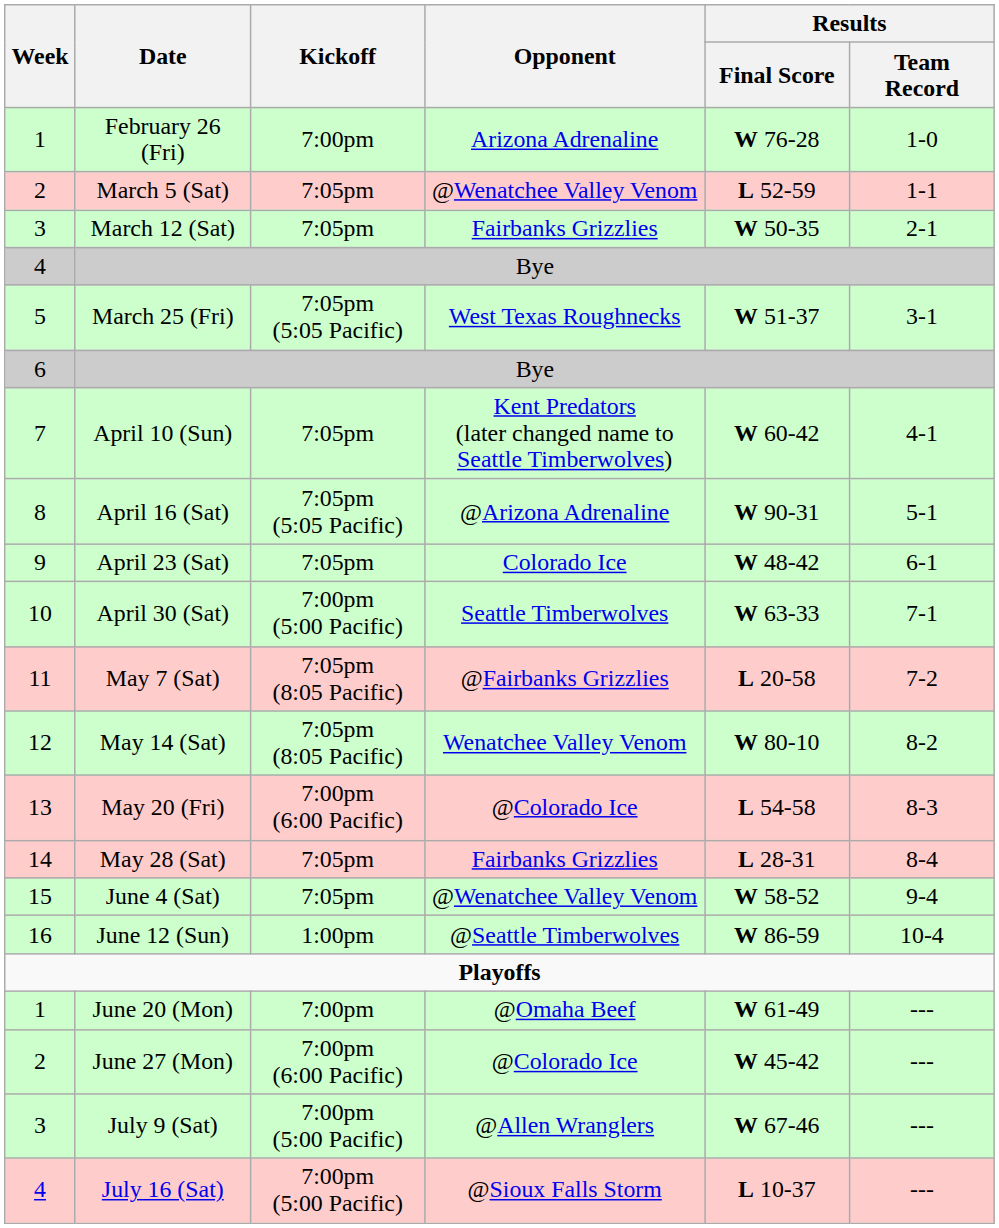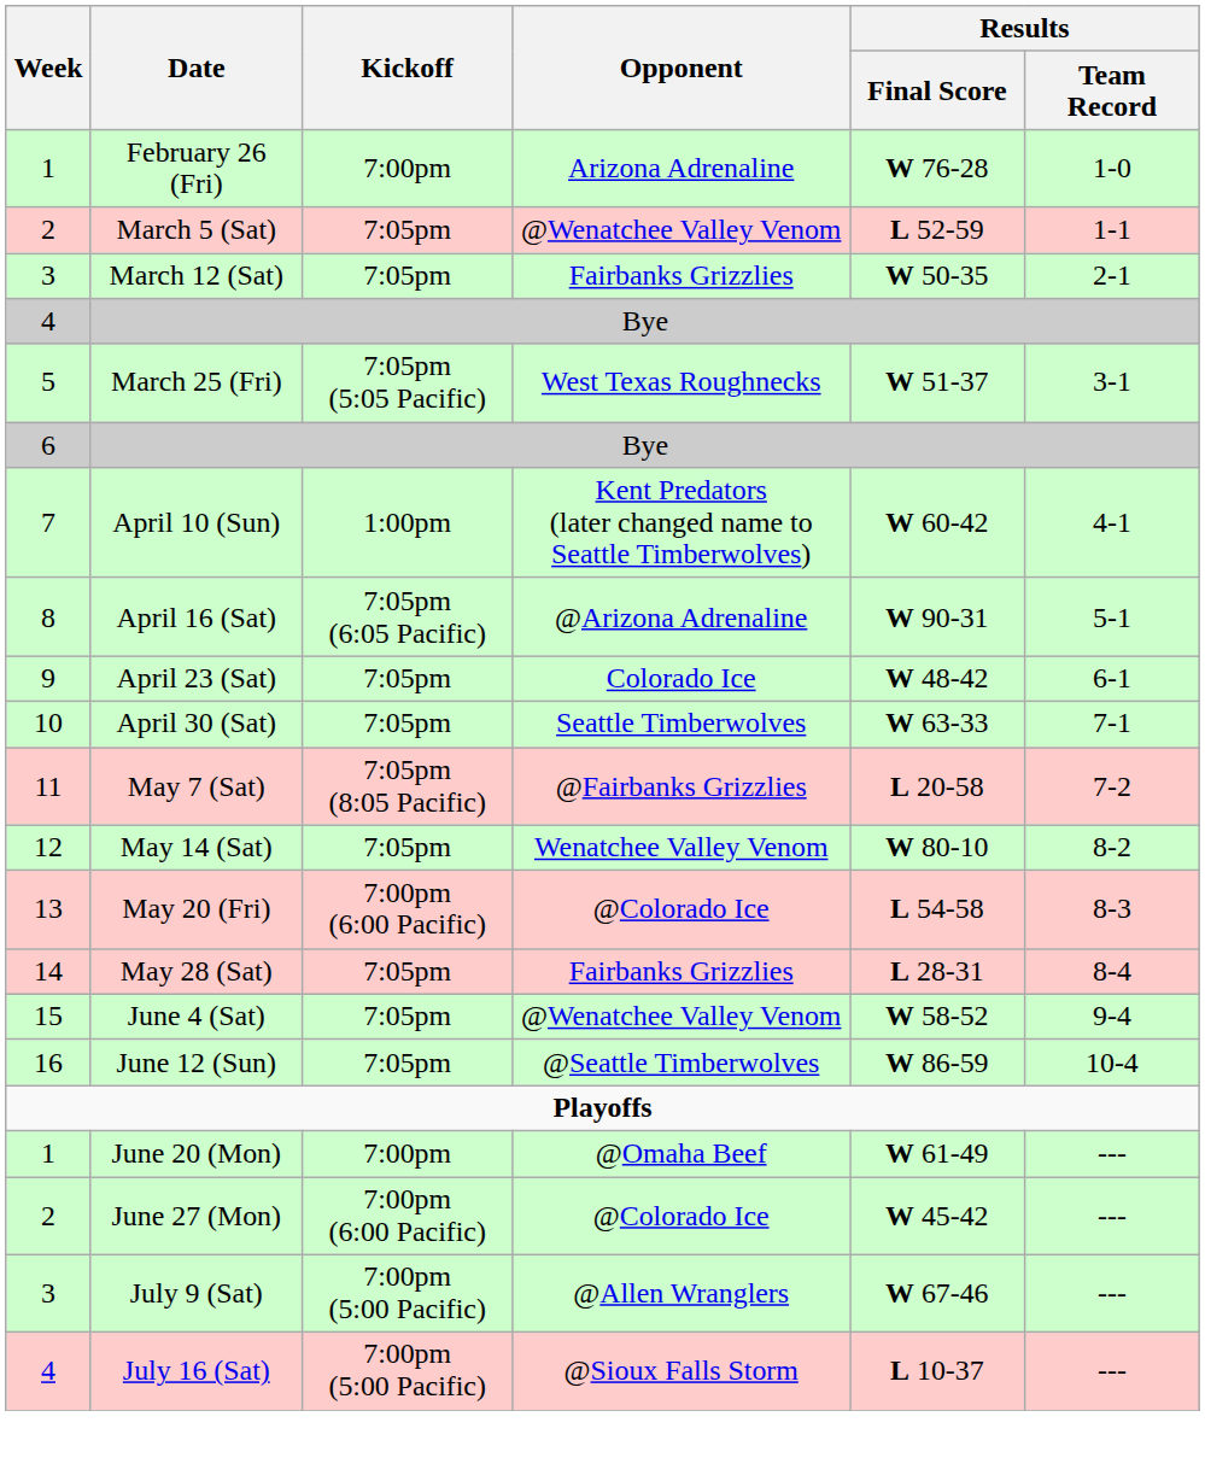 <table class="wikitable">
 <tr>
 <th rowspan="2" width="40">Week</th>
 <th rowspan="2" width="110">Date</th>
 <th rowspan="2" width="110">Kickoff</th>
 <th rowspan="2" width="180">Opponent</th>
 <th colspan="2" width="180">Results</th>
 </tr>
 <tr>
 <th width="90">Final Score</th>
 <th width="90">Team Record</th>
 </tr>
 <tr align="center" bgcolor="#CCFFCC">
 <td align="center">1</td>
 <td align="center">February 26 (Fri)</td>
 <td align="center">7:00pm</td>
 <td align="center"><a href='#'>Arizona Adrenaline</a></td>
 <td align="center"><strong>W</strong> 76-28</td>
 <td align="center">1-0</td>
 </tr>
 <tr align="center" bgcolor="#FFCCCC">
 <td align="center">2</td>
 <td align="center">March 5 (Sat)</td>
 <td align="center">7:05pm</td>
 <td align="center">@<a href='#'>Wenatchee Valley Venom</a></td>
 <td align="center"><strong>L</strong> 52-59</td>
 <td align="center">1-1</td>
 </tr>
 <tr align="center" bgcolor="#CCFFCC">
 <td align="center">3</td>
 <td align="center">March 12 (Sat)</td>
 <td align="center">7:05pm</td>
 <td align="center"><a href='#'>Fairbanks Grizzlies</a></td>
 <td align="center"><strong>W</strong> 50-35</td>
 <td align="center">2-1</td>
 </tr>
 <tr align="center" bgcolor="#CCCCCC">
 <td align="center">4</td>
 <td colSpan=5 align="center">Bye</td>
 </tr>
 <tr align="center" bgcolor="#CCFFCC">
 <td align="center">5</td>
 <td align="center">March 25 (Fri)</td>
 <td align="center">7:05pm<br>(5:05 Pacific)</td>
 <td align="center"><a href='#'>West Texas Roughnecks</a></td>
 <td align="center"><strong>W</strong> 51-37</td>
 <td align="center">3-1</td>
 </tr>
 <tr align="center" bgcolor="#CCCCCC">
 <td align="center">6</td>
 <td colSpan=5 align="center">Bye</td>
 </tr>
 <tr align="center" bgcolor="#CCFFCC">
 <td align="center">7</td>
 <td align="center">April 10 (Sun)</td>
-<td align="center">7:05pm</td>
+<td align="center">1:00pm</td>
 <td align="center"><a href='#'>Kent Predators</a><br>(later changed name to <a href='#'>Seattle Timberwolves</a>)</td>
 <td align="center"><strong>W</strong> 60-42</td>
 <td align="center">4-1</td>
 </tr>
 <tr align="center" bgcolor="#CCFFCC">
 <td align="center">8</td>
 <td align="center">April 16 (Sat)</td>
-<td align="center">7:05pm<br>(5:05 Pacific)</td>
+<td align="center">7:05pm<br>(6:05 Pacific)</td>
 <td align="center">@<a href='#'>Arizona Adrenaline</a></td>
 <td align="center"><strong>W</strong> 90-31</td>
 <td align="center">5-1</td>
 </tr>
 <tr align="center" bgcolor="#CCFFCC">
 <td align="center">9</td>
 <td align="center">April 23 (Sat)</td>
 <td align="center">7:05pm</td>
 <td align="center"><a href='#'>Colorado Ice</a></td>
 <td align="center"><strong>W</strong> 48-42</td>
 <td align="center">6-1</td>
 </tr>
 <tr align="center" bgcolor="#CCFFCC">
 <td align="center">10</td>
 <td align="center">April 30 (Sat)</td>
-<td align="center">7:00pm<br>(5:00 Pacific)</td>
+<td align="center">7:05pm</td>
 <td align="center"><a href='#'>Seattle Timberwolves</a></td>
 <td align="center"><strong>W</strong> 63-33</td>
 <td align="center">7-1</td>
 </tr>
 <tr align="center" bgcolor="#FFCCCC">
 <td align="center">11</td>
 <td align="center">May 7 (Sat)</td>
 <td align="center">7:05pm<br>(8:05 Pacific)</td>
 <td align="center">@<a href='#'>Fairbanks Grizzlies</a></td>
 <td align="center"><strong>L</strong> 20-58</td>
 <td align="center">7-2</td>
 </tr>
 <tr align="center" bgcolor="#CCFFCC">
 <td align="center">12</td>
 <td align="center">May 14 (Sat)</td>
-<td align="center">7:05pm<br>(8:05 Pacific)</td>
+<td align="center">7:05pm</td>
 <td align="center"><a href='#'>Wenatchee Valley Venom</a></td>
 <td align="center"><strong>W</strong> 80-10</td>
 <td align="center">8-2</td>
 </tr>
 <tr align="center" bgcolor="#FFCCCC">
 <td align="center">13</td>
 <td align="center">May 20 (Fri)</td>
 <td align="center">7:00pm<br>(6:00 Pacific)</td>
 <td align="center">@<a href='#'>Colorado Ice</a></td>
 <td align="center"><strong>L</strong> 54-58</td>
 <td align="center">8-3</td>
 </tr>
 <tr align="center" bgcolor="#FFCCCC">
 <td align="center">14</td>
 <td align="center">May 28 (Sat)</td>
 <td align="center">7:05pm</td>
 <td align="center"><a href='#'>Fairbanks Grizzlies</a></td>
 <td align="center"><strong>L</strong> 28-31</td>
 <td align="center">8-4</td>
 </tr>
 <tr align="center" bgcolor="#CCFFCC">
 <td align="center">15</td>
 <td align="center">June 4 (Sat)</td>
 <td align="center">7:05pm</td>
 <td align="center">@<a href='#'>Wenatchee Valley Venom</a></td>
 <td align="center"><strong>W</strong> 58-52</td>
 <td align="center">9-4</td>
 </tr>
 <tr align="center" bgcolor="#CCFFCC">
 <td align="center">16</td>
 <td align="center">June 12 (Sun)</td>
-<td align="center">1:00pm</td>
+<td align="center">7:05pm</td>
 <td align="center">@<a href='#'>Seattle Timberwolves</a></td>
 <td align="center"><strong>W</strong> 86-59</td>
 <td align="center">10-4</td>
 </tr>
 <tr>
 <td colSpan=6 align="center"><strong>Playoffs</strong></td>
 </tr>
 <tr align="center" bgcolor="#CCFFCC">
 <td align="center">1</td>
 <td align="center">June 20 (Mon)</td>
 <td align="center">7:00pm</td>
 <td align="center">@<a href='#'>Omaha Beef</a></td>
 <td align="center"><strong>W</strong> 61-49</td>
 <td align="center">---</td>
 </tr>
 <tr align="center" bgcolor="#CCFFCC">
 <td align="center">2</td>
 <td align="center">June 27 (Mon)</td>
 <td align="center">7:00pm<br>(6:00 Pacific)</td>
 <td align="center">@<a href='#'>Colorado Ice</a></td>
 <td align="center"><strong>W</strong> 45-42</td>
 <td align="center">---</td>
 </tr>
 <tr align="center" bgcolor="#CCFFCC">
 <td align="center">3</td>
 <td align="center">July 9 (Sat)</td>
 <td align="center">7:00pm<br>(5:00 Pacific)</td>
 <td align="center">@<a href='#'>Allen Wranglers</a></td>
 <td align="center"><strong>W</strong> 67-46</td>
 <td align="center">---</td>
 </tr>
 <tr align="center" bgcolor="#FFCCCC">
 <td align="center"><a href='#'>4</a></td>
 <td align="center"><a href='#'>July 16 (Sat)</a></td>
 <td align="center">7:00pm<br>(5:00 Pacific)</td>
 <td align="center">@<a href='#'>Sioux Falls Storm</a></td>
 <td align="center"><strong>L</strong> 10-37</td>
 <td align="center">---</td>
 </tr>
 </table>
